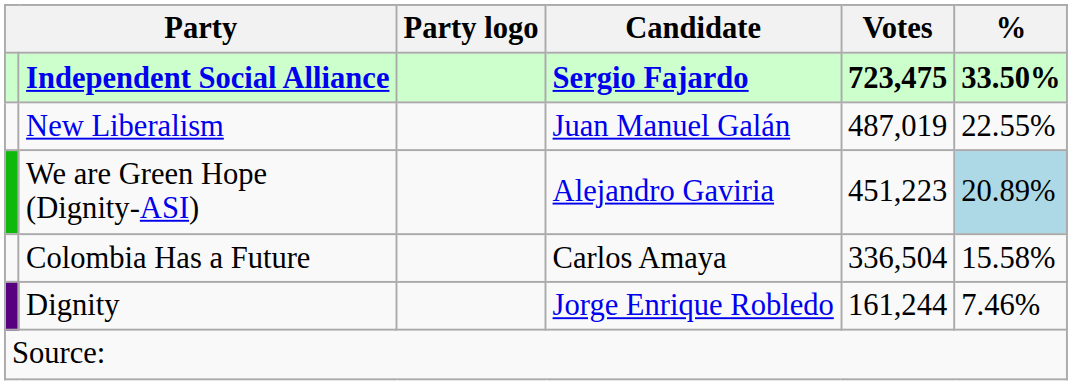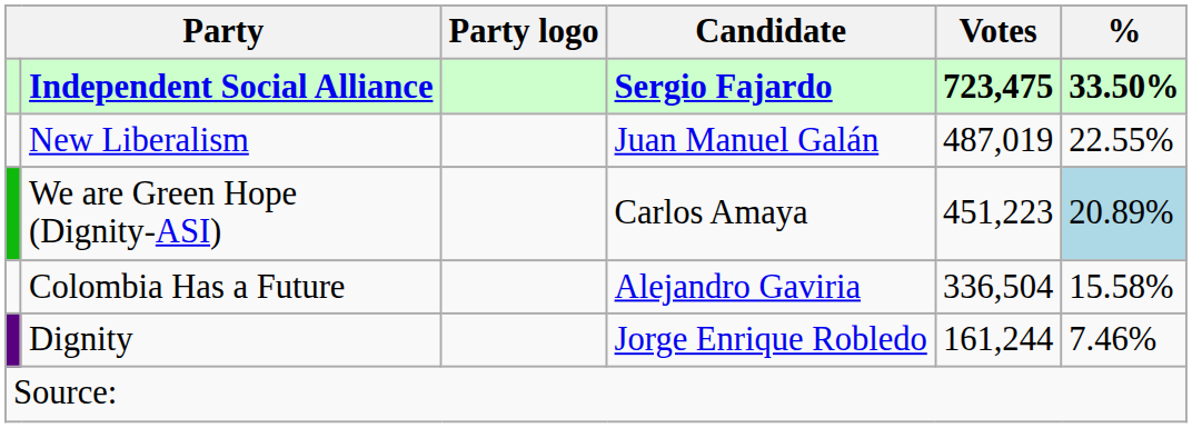 <table class="wikitable">
 <tr>
 <th colspan="2">Party</th>
 <th>Party logo</th>
 <th>Candidate</th>
 <th>Votes</th>
 <th>%</th>
 </tr>
 <tr style="background:#cfc;"|>
 <td bgcolor=></td>
 <td><strong><a href='#'>Independent Social Alliance</a></strong></td>
 <td></td>
 <td><strong><a href='#'>Sergio Fajardo</a></strong></td>
 <td><strong>723,475</strong></td>
 <td><strong>33.50%</strong></td>
 </tr>
 <tr>
 <td bgcolor=></td>
 <td><a href='#'>New Liberalism</a></td>
 <td></td>
 <td><a href='#'>Juan Manuel Galán</a></td>
 <td>487,019</td>
 <td>22.55%</td>
 </tr>
 <tr>
 <td style="background:#0eb90b;"></td>
 <td>We are Green Hope<br>(Dignity-<a href='#'>ASI</a>)</td>
 <td></td>
-<td><a href='#'>Alejandro Gaviria</a></td>
+<td>Carlos Amaya</td>
 <td>451,223</td>
 <td style="background: lightblue;">20.89%</td>
 </tr>
 <tr>
 <td bgcolor=></td>
 <td>Colombia Has a Future</td>
 <td></td>
-<td>Carlos Amaya</td>
+<td><a href='#'>Alejandro Gaviria</a></td>
 <td>336,504</td>
 <td>15.58%</td>
 </tr>
 <tr>
 <td style="background:#590080;"></td>
 <td>Dignity</td>
 <td></td>
 <td><a href='#'>Jorge Enrique Robledo</a></td>
 <td>161,244</td>
 <td>7.46%</td>
 </tr>
 <tr>
 <td colspan="6">Source:</td>
 </tr>
 </table>
